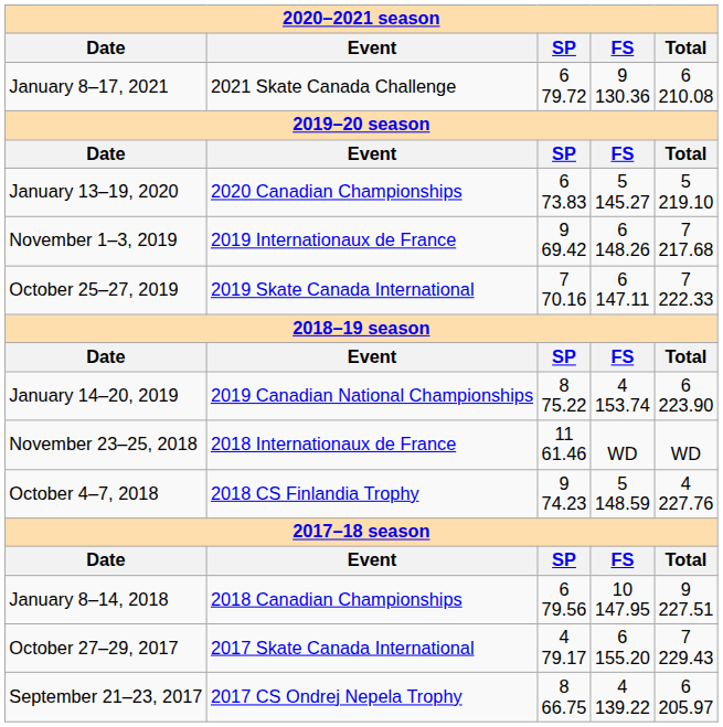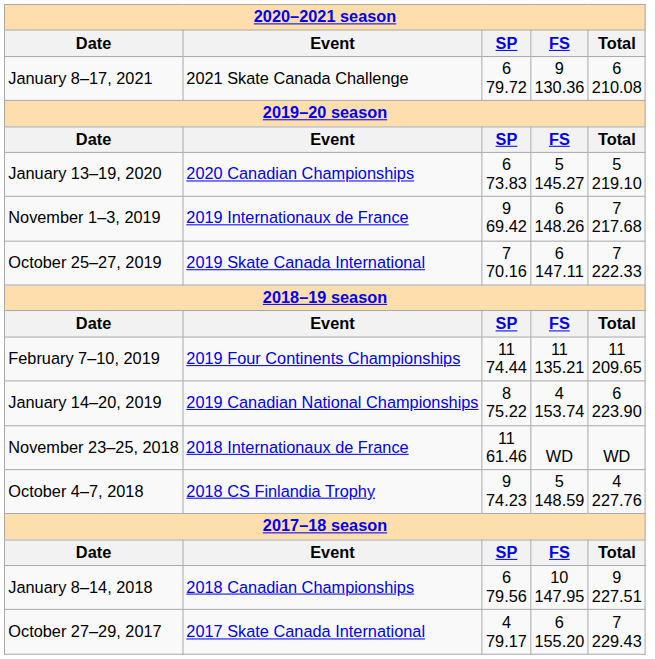 <table class="wikitable">
 <tr>
 <td style="background-color: #ffdead; " colspan=5 align=center><a href='#'><strong>2020–2021 season</strong></a></td>
 </tr>
 <tr>
 <th>Date</th>
 <th>Event</th>
 <th><a href='#'>SP</a></th>
 <th><a href='#'>FS</a></th>
 <th>Total</th>
 </tr>
 <tr>
 <td>January 8–17, 2021</td>
 <td>2021 Skate Canada Challenge</td>
 <td align=center>6 <br> 79.72</td>
 <td align=center>9 <br> 130.36</td>
 <td align=center>6 <br> 210.08</td>
 </tr>
 <tr>
 <td style="background-color: #ffdead; " colspan=5 align=center><a href='#'><strong>2019–20 season</strong></a></td>
 </tr>
 <tr>
 <th>Date</th>
 <th>Event</th>
 <th><a href='#'>SP</a></th>
 <th><a href='#'>FS</a></th>
 <th>Total</th>
 </tr>
 <tr>
 <td>January 13–19, 2020</td>
 <td><a href='#'>2020 Canadian Championships</a></td>
 <td align=center>6 <br> 73.83</td>
 <td align=center>5 <br> 145.27</td>
 <td align=center>5 <br> 219.10</td>
 </tr>
 <tr>
 <td>November 1–3, 2019</td>
 <td><a href='#'>2019 Internationaux de France</a></td>
 <td align=center>9 <br> 69.42</td>
 <td align=center>6 <br> 148.26</td>
 <td align=center>7 <br> 217.68</td>
 </tr>
 <tr>
 <td>October 25–27, 2019</td>
 <td><a href='#'>2019 Skate Canada International</a></td>
 <td align=center>7 <br> 70.16</td>
 <td align=center>6 <br> 147.11</td>
 <td align=center>7 <br> 222.33</td>
 </tr>
 <tr>
 <td style="background-color: #ffdead; " colspan=5 align=center><a href='#'><strong>2018–19 season</strong></a></td>
 </tr>
 <tr>
 <th>Date</th>
 <th>Event</th>
 <th><a href='#'>SP</a></th>
 <th><a href='#'>FS</a></th>
 <th>Total</th>
 </tr>
 <tr>
+<td>February 7–10, 2019</td>
+<td><a href='#'>2019 Four Continents Championships</a></td>
+<td align=center>11 <br> 74.44</td>
+<td align=center>11 <br> 135.21</td>
+<td align=center>11 <br> 209.65</td>
+</tr>
+<tr>
 <td>January 14–20, 2019</td>
 <td><a href='#'>2019 Canadian National Championships</a></td>
 <td align=center>8 <br> 75.22</td>
 <td align=center>4 <br> 153.74</td>
 <td align=center>6 <br> 223.90</td>
 </tr>
 <tr>
 <td>November 23–25, 2018</td>
 <td><a href='#'>2018 Internationaux de France</a></td>
 <td align=center>11 <br> 61.46</td>
 <td align=center><br> WD</td>
 <td align=center><br> WD</td>
 </tr>
 <tr>
 <td>October 4–7, 2018</td>
 <td><a href='#'>2018 CS Finlandia Trophy</a></td>
 <td align=center>9 <br> 74.23</td>
 <td align=center>5 <br> 148.59</td>
 <td align=center>4 <br> 227.76</td>
 </tr>
 <tr>
 <td style="background-color: #ffdead; " colspan=5 align=center><a href='#'><strong>2017–18 season</strong></a></td>
 </tr>
 <tr>
 <th>Date</th>
 <th>Event</th>
 <th><a href='#'>SP</a></th>
 <th><a href='#'>FS</a></th>
 <th>Total</th>
 </tr>
 <tr>
 <td>January 8–14, 2018</td>
 <td><a href='#'>2018 Canadian Championships</a></td>
 <td align=center>6 <br> 79.56</td>
 <td align=center>10 <br> 147.95</td>
 <td align=center>9 <br> 227.51</td>
 </tr>
 <tr>
 <td>October 27–29, 2017</td>
 <td><a href='#'>2017 Skate Canada International</a></td>
 <td align=center>4 <br> 79.17</td>
 <td align=center>6 <br> 155.20</td>
 <td align=center>7 <br> 229.43</td>
 </tr>
-<tr>
-<td>September 21–23, 2017</td>
-<td><a href='#'>2017 CS Ondrej Nepela Trophy</a></td>
-<td align=center>8 <br> 66.75</td>
-<td align=center>4 <br> 139.22</td>
-<td align=center>6 <br> 205.97</td>
-</tr>
 </table>
